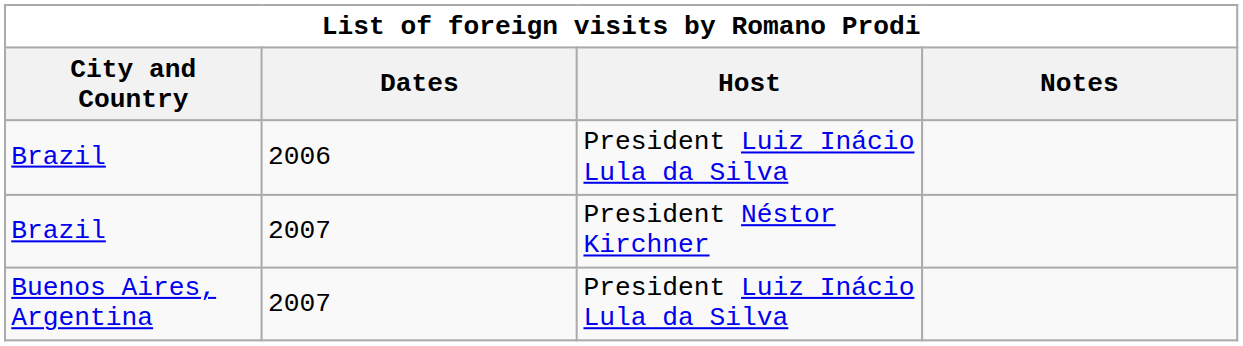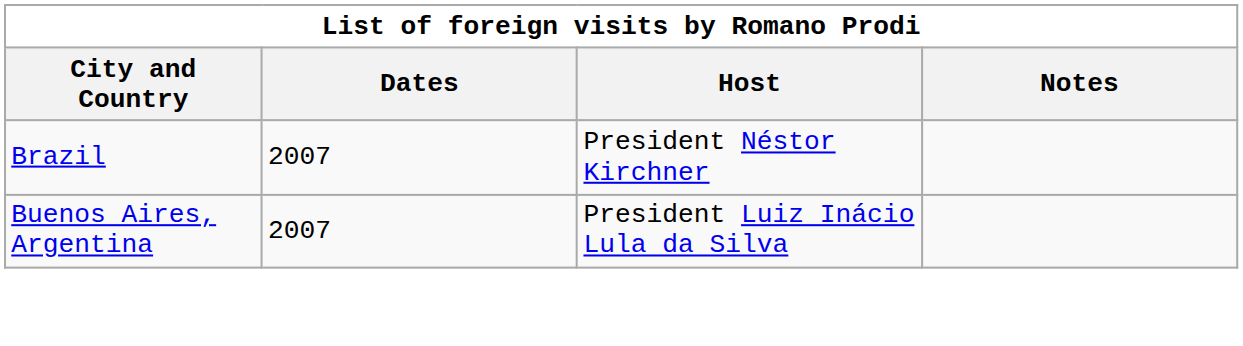 <table class="wikitable mw-collapsible mw-collapsed" cellspacing="0" cellpadding="0">
 <tr>
 <td colspan="4" bgcolor="white" align="center" style="color:black;"><strong>List of foreign visits by Romano Prodi</strong></td>
 </tr>
 <tr bgcolor="#efefef">
 <th rowspan="1">City and Country</th>
 <th rowspan="1" width="150" align="center">Dates</th>
 <th colspan="1" align="center">Host</th>
 <th rowspan="1" width="150" align="center">Notes</th>
-</tr>
-<tr>
-<td><a href='#'>Brazil</a></td>
-<td>2006</td>
-<td>President <a href='#'>Luiz Inácio Lula da Silva</a></td>
-<td></td>
 </tr>
 <tr>
 <td><a href='#'>Brazil</a></td>
 <td>2007</td>
 <td>President <a href='#'>Néstor Kirchner</a></td>
 <td></td>
 </tr>
 <tr>
 <td><a href='#'>Buenos Aires, Argentina</a></td>
 <td>2007</td>
 <td>President <a href='#'>Luiz Inácio Lula da Silva</a></td>
 <td></td>
 </tr>
 </table>
